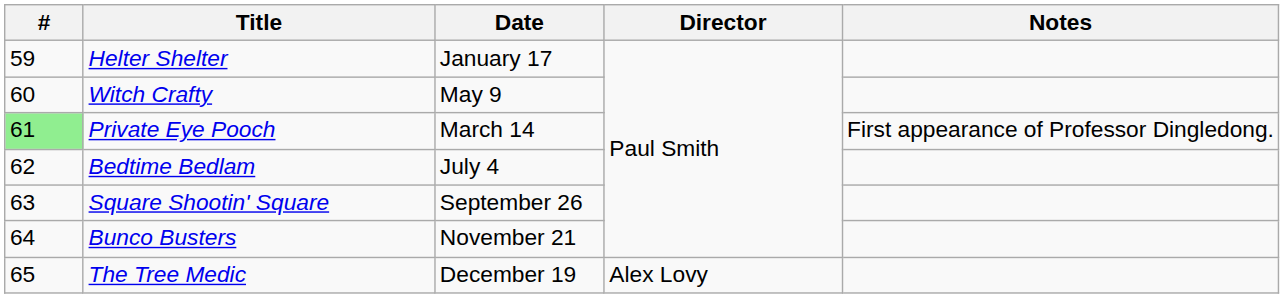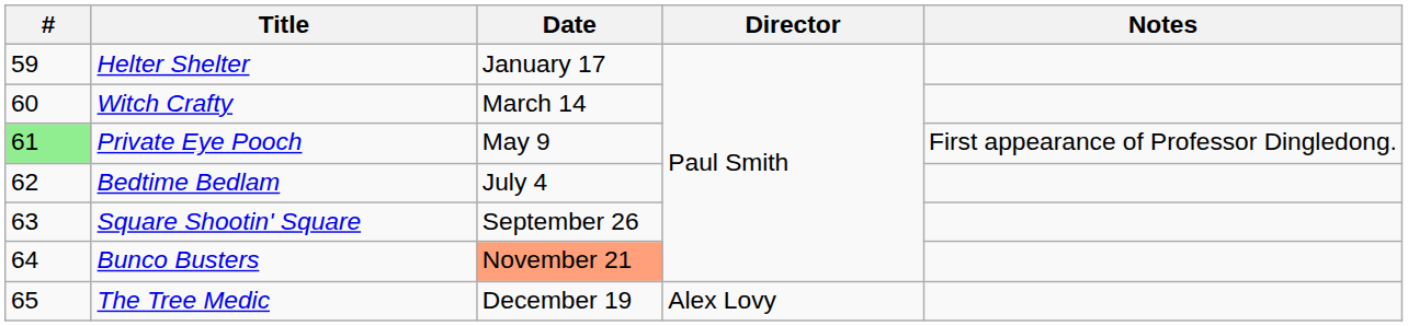 <table class="wikitable">
 <tr>
 <th style="width:3em">#</th>
 <th style="width:15em">Title</th>
 <th style="width:7em">Date</th>
 <th style="width:10em">Director</th>
 <th>Notes</th>
 </tr>
 <tr>
 <td>59</td>
 <td><em><a href='#'>Helter Shelter</a></em></td>
 <td>January 17</td>
 <td rowspan="6">Paul Smith</td>
 <td></td>
 </tr>
 <tr>
 <td>60</td>
 <td><em><a href='#'>Witch Crafty</a></em></td>
-<td>May 9</td>
+<td>March 14</td>
 <td></td>
 </tr>
 <tr>
 <td style="background: lightgreen;">61</td>
 <td><em><a href='#'>Private Eye Pooch</a></em></td>
-<td>March 14</td>
+<td>May 9</td>
 <td>First appearance of Professor Dingledong.</td>
 </tr>
 <tr>
 <td>62</td>
 <td><em><a href='#'>Bedtime Bedlam</a></em></td>
 <td>July 4</td>
 <td></td>
 </tr>
 <tr>
 <td>63</td>
 <td><em><a href='#'>Square Shootin' Square</a></em></td>
 <td>September 26</td>
 <td></td>
 </tr>
 <tr>
 <td>64</td>
 <td><em><a href='#'>Bunco Busters</a></em></td>
-<td>November 21</td>
+<td style="background: lightsalmon;">November 21</td>
 <td></td>
 </tr>
 <tr>
 <td>65</td>
 <td><em><a href='#'>The Tree Medic</a></em></td>
 <td>December 19</td>
 <td>Alex Lovy</td>
 <td></td>
 </tr>
 </table>
